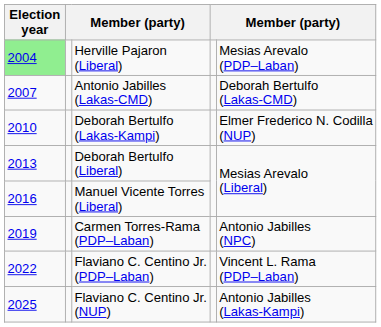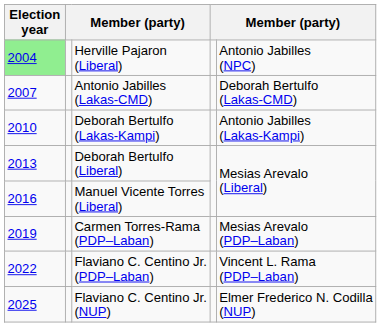 <table class=wikitable style="font-size:90%">
 <tr>
 <th width=60px>Election<br>year</th>
 <th colspan=2 width=140px>Member (party)</th>
 <th colspan=2 width=140px>Member (party)</th>
 </tr>
 <tr>
 <td style="background: lightgreen;"><a href='#'>2004</a></td>
 <td bgcolor=></td>
 <td>Herville Pajaron<br>(<a href='#'>Liberal</a>)</td>
 <td bgcolor=></td>
-<td>Mesias Arevalo<br>(<a href='#'>PDP–Laban</a>)</td>
+<td>Antonio Jabilles<br>(<a href='#'>NPC</a>)</td>
 </tr>
 <tr>
 <td><a href='#'>2007</a></td>
 <td bgcolor=></td>
 <td>Antonio Jabilles<br>(<a href='#'>Lakas-CMD</a>)</td>
 <td bgcolor=></td>
 <td>Deborah Bertulfo<br>(<a href='#'>Lakas-CMD</a>)</td>
 </tr>
 <tr>
 <td><a href='#'>2010</a></td>
 <td bgcolor=></td>
 <td>Deborah Bertulfo<br>(<a href='#'>Lakas-Kampi</a>)</td>
 <td bgcolor=></td>
-<td>Elmer Frederico N. Codilla<br>(<a href='#'>NUP</a>)</td>
+<td>Antonio Jabilles<br>(<a href='#'>Lakas-Kampi</a>)</td>
 </tr>
 <tr>
 <td><a href='#'>2013</a></td>
 <td bgcolor=></td>
 <td>Deborah Bertulfo<br>(<a href='#'>Liberal</a>)</td>
 <td rowspan=2 bgcolor=></td>
 <td rowspan=2>Mesias Arevalo<br>(<a href='#'>Liberal</a>)</td>
 </tr>
 <tr>
 <td><a href='#'>2016</a></td>
 <td bgcolor=></td>
 <td>Manuel Vicente Torres<br>(<a href='#'>Liberal</a>)</td>
 </tr>
 <tr>
 <td><a href='#'>2019</a></td>
 <td bgcolor=></td>
 <td>Carmen Torres-Rama<br>(<a href='#'>PDP–Laban</a>)</td>
 <td bgcolor=></td>
-<td>Antonio Jabilles<br>(<a href='#'>NPC</a>)</td>
+<td>Mesias Arevalo<br>(<a href='#'>PDP–Laban</a>)</td>
 </tr>
 <tr>
 <td><a href='#'>2022</a></td>
 <td bgcolor=></td>
 <td>Flaviano C. Centino Jr.<br>(<a href='#'>PDP–Laban</a>)</td>
 <td bgcolor=></td>
 <td>Vincent L. Rama<br>(<a href='#'>PDP–Laban</a>)</td>
 </tr>
 <tr>
 <td><a href='#'>2025</a></td>
 <td bgcolor=></td>
 <td>Flaviano C. Centino Jr.<br>(<a href='#'>NUP</a>)</td>
 <td bgcolor=></td>
-<td>Antonio Jabilles<br>(<a href='#'>Lakas-Kampi</a>)</td>
+<td>Elmer Frederico N. Codilla<br>(<a href='#'>NUP</a>)</td>
 </tr>
 </table>
